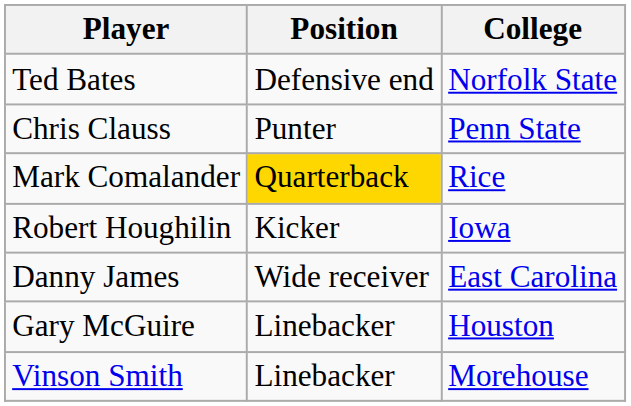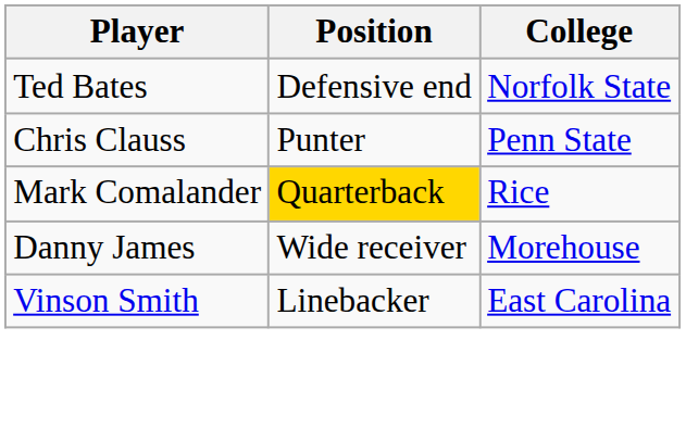 <table class="wikitable">
 <tr>
 <th>Player</th>
 <th>Position</th>
 <th>College</th>
 </tr>
 <tr>
 <td>Ted Bates</td>
 <td>Defensive end</td>
 <td><a href='#'>Norfolk State</a></td>
 </tr>
 <tr>
 <td>Chris Clauss</td>
 <td>Punter</td>
 <td><a href='#'>Penn State</a></td>
 </tr>
 <tr>
 <td>Mark Comalander</td>
 <td style="background: gold;">Quarterback</td>
 <td><a href='#'>Rice</a></td>
 </tr>
 <tr>
-<td>Robert Houghilin</td>
-<td>Kicker</td>
-<td><a href='#'>Iowa</a></td>
-</tr>
-<tr>
 <td>Danny James</td>
 <td>Wide receiver</td>
-<td><a href='#'>East Carolina</a></td>
-</tr>
-<tr>
-<td>Gary McGuire</td>
-<td>Linebacker</td>
-<td><a href='#'>Houston</a></td>
+<td><a href='#'>Morehouse</a></td>
 </tr>
 <tr>
 <td><a href='#'>Vinson Smith</a></td>
 <td>Linebacker</td>
-<td><a href='#'>Morehouse</a></td>
+<td><a href='#'>East Carolina</a></td>
 </tr>
 </table>
